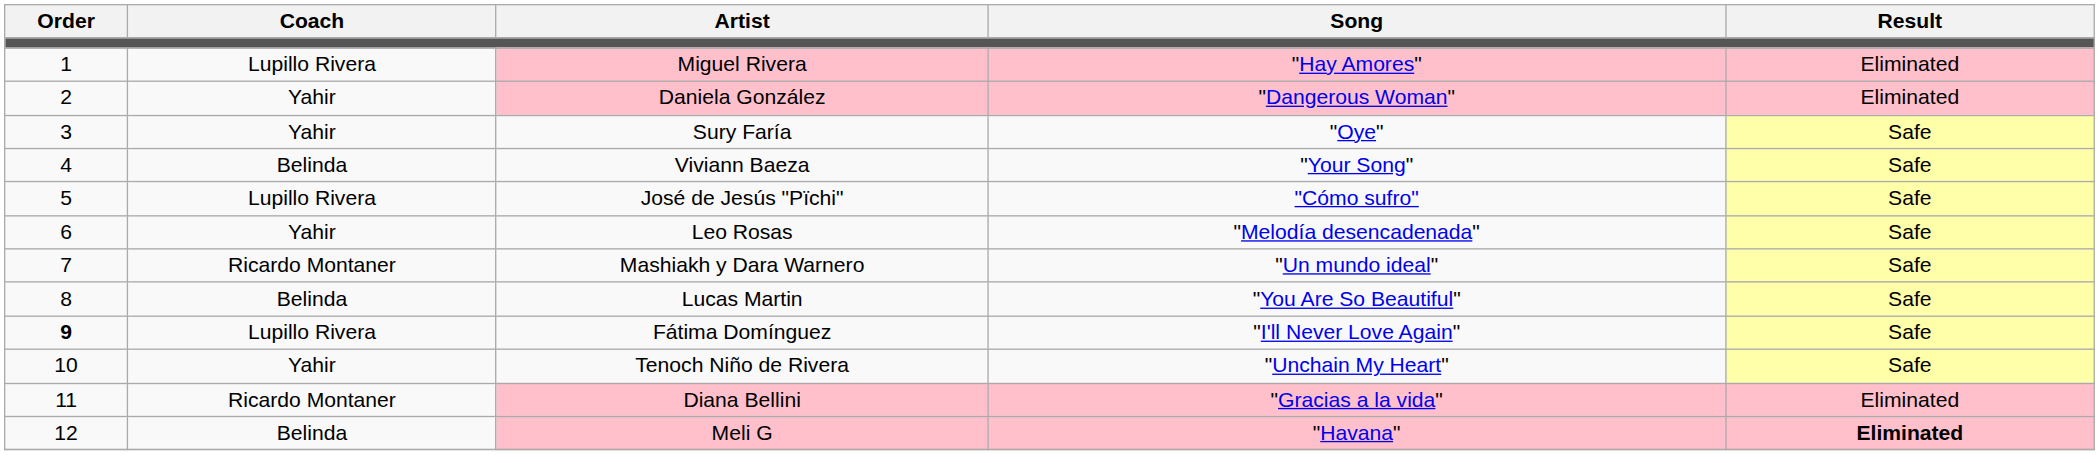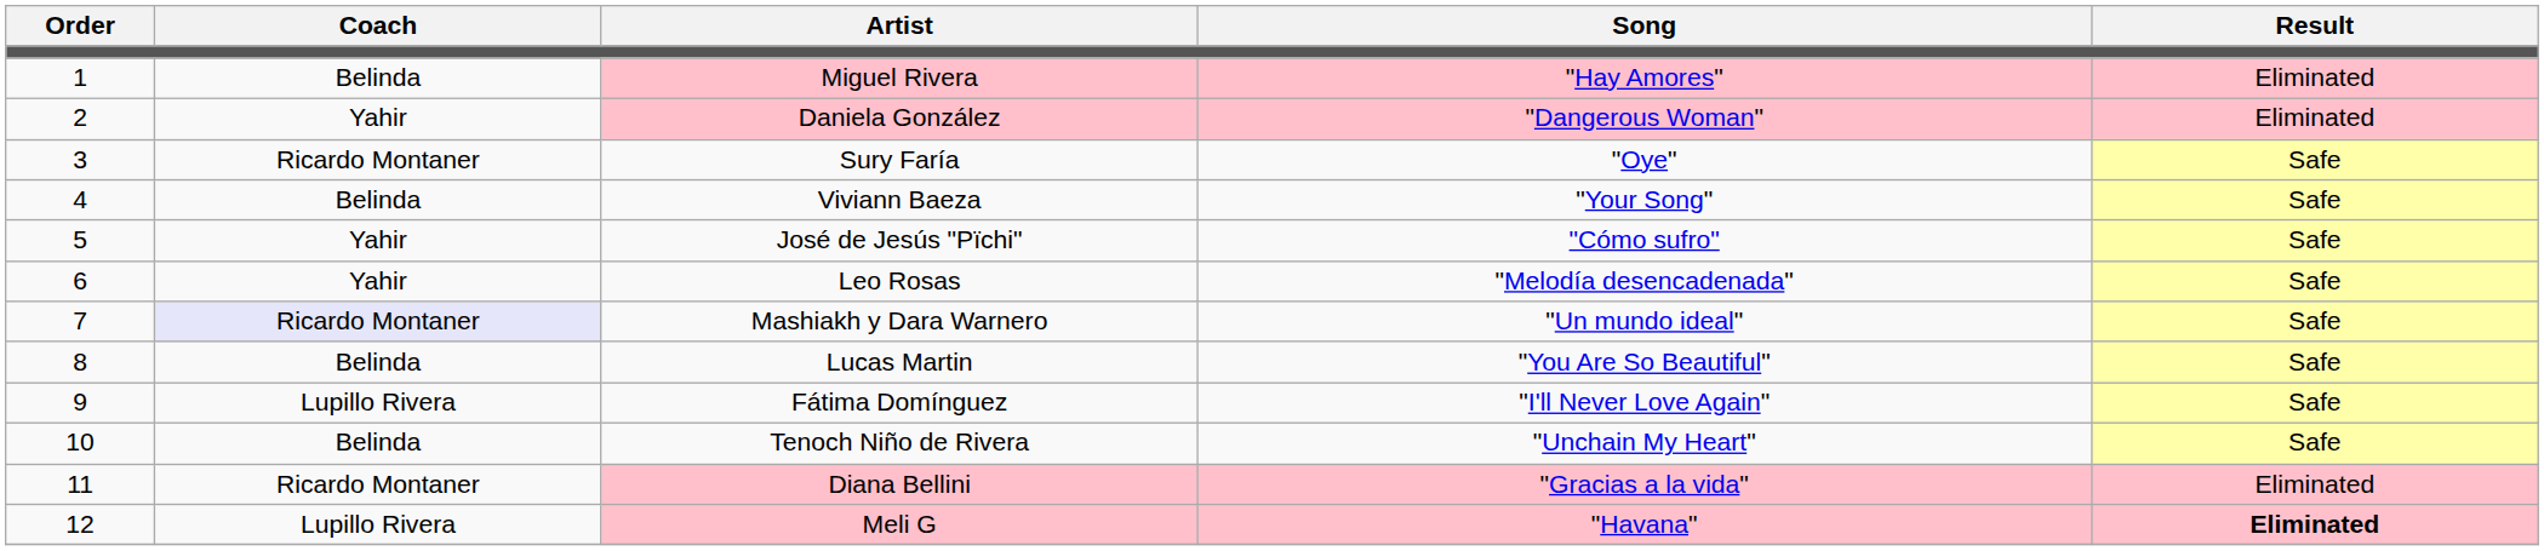 <table class="wikitable" style="text-align:center; width:100%;">
 <tr>
 <th width="5%">Order</th>
 <th width="15%">Coach</th>
 <th width="20%">Artist</th>
 <th width="30%">Song</th>
 <th width="15%">Result</th>
 </tr>
 <tr>
 <td colspan="5" style="background:#555;"></td>
 </tr>
 <tr>
 <td scope="row">1</td>
-<td>Lupillo Rivera</td>
+<td>Belinda</td>
 <td bgcolor="pink">Miguel Rivera</td>
 <td bgcolor="pink">"<a href='#'>Hay Amores</a>"</td>
 <td bgcolor="pink">Eliminated</td>
 </tr>
 <tr>
 <td scope="row">2</td>
 <td>Yahir</td>
 <td bgcolor="pink">Daniela González</td>
 <td bgcolor="pink">"<a href='#'>Dangerous Woman</a>"</td>
 <td bgcolor="pink">Eliminated</td>
 </tr>
 <tr>
 <td scope="row">3</td>
-<td>Yahir</td>
+<td>Ricardo Montaner</td>
 <td>Sury Faría</td>
 <td>"<a href='#'>Oye</a>"</td>
 <td bgcolor="#FFFFAA">Safe</td>
 </tr>
 <tr>
 <td scope="row">4</td>
 <td>Belinda</td>
 <td>Viviann Baeza</td>
 <td>"<a href='#'>Your Song</a>"</td>
 <td bgcolor="#FFFFAA">Safe</td>
 </tr>
 <tr>
 <td scope="row">5</td>
-<td>Lupillo Rivera</td>
+<td>Yahir</td>
 <td>José de Jesús "Pïchi"</td>
 <td><a href='#'>"Cómo sufro"</a></td>
 <td bgcolor="#FFFFAA">Safe</td>
 </tr>
 <tr>
 <td scope="row">6</td>
 <td>Yahir</td>
 <td>Leo Rosas</td>
 <td>"<a href='#'>Melodía desencadenada</a>"</td>
 <td bgcolor="#FFFFAA">Safe</td>
 </tr>
 <tr>
 <td scope="row">7</td>
-<td>Ricardo Montaner</td>
+<td style="background: lavender;">Ricardo Montaner</td>
 <td>Mashiakh y Dara Warnero</td>
 <td>"<a href='#'>Un mundo ideal</a>"</td>
 <td bgcolor="#FFFFAA">Safe</td>
 </tr>
 <tr>
 <td scope="row">8</td>
 <td>Belinda</td>
 <td>Lucas Martin</td>
 <td>"<a href='#'>You Are So Beautiful</a>"</td>
 <td bgcolor="#FFFFAA">Safe</td>
 </tr>
 <tr>
-<td scope="row"><strong>9</strong></td>
+<td scope="row">9</td>
 <td>Lupillo Rivera</td>
 <td>Fátima Domínguez</td>
 <td>"<a href='#'>I'll Never Love Again</a>"</td>
 <td bgcolor="#FFFFAA">Safe</td>
 </tr>
 <tr>
 <td scope="row">10</td>
-<td>Yahir</td>
+<td>Belinda</td>
 <td>Tenoch Niño de Rivera</td>
 <td>"<a href='#'>Unchain My Heart</a>"</td>
 <td bgcolor="#FFFFAA">Safe</td>
 </tr>
 <tr>
 <td scope="row">11</td>
 <td>Ricardo Montaner</td>
 <td bgcolor="pink">Diana Bellini</td>
 <td bgcolor="pink">"<a href='#'>Gracias a la vida</a>"</td>
 <td bgcolor="pink">Eliminated</td>
 </tr>
 <tr>
 <td scope="row">12</td>
-<td>Belinda</td>
+<td>Lupillo Rivera</td>
 <td bgcolor="pink">Meli G</td>
 <td bgcolor="pink">"<a href='#'>Havana</a>"</td>
 <td bgcolor="pink"><strong>Eliminated</strong></td>
 </tr>
 <tr>
 </tr>
 </table>
